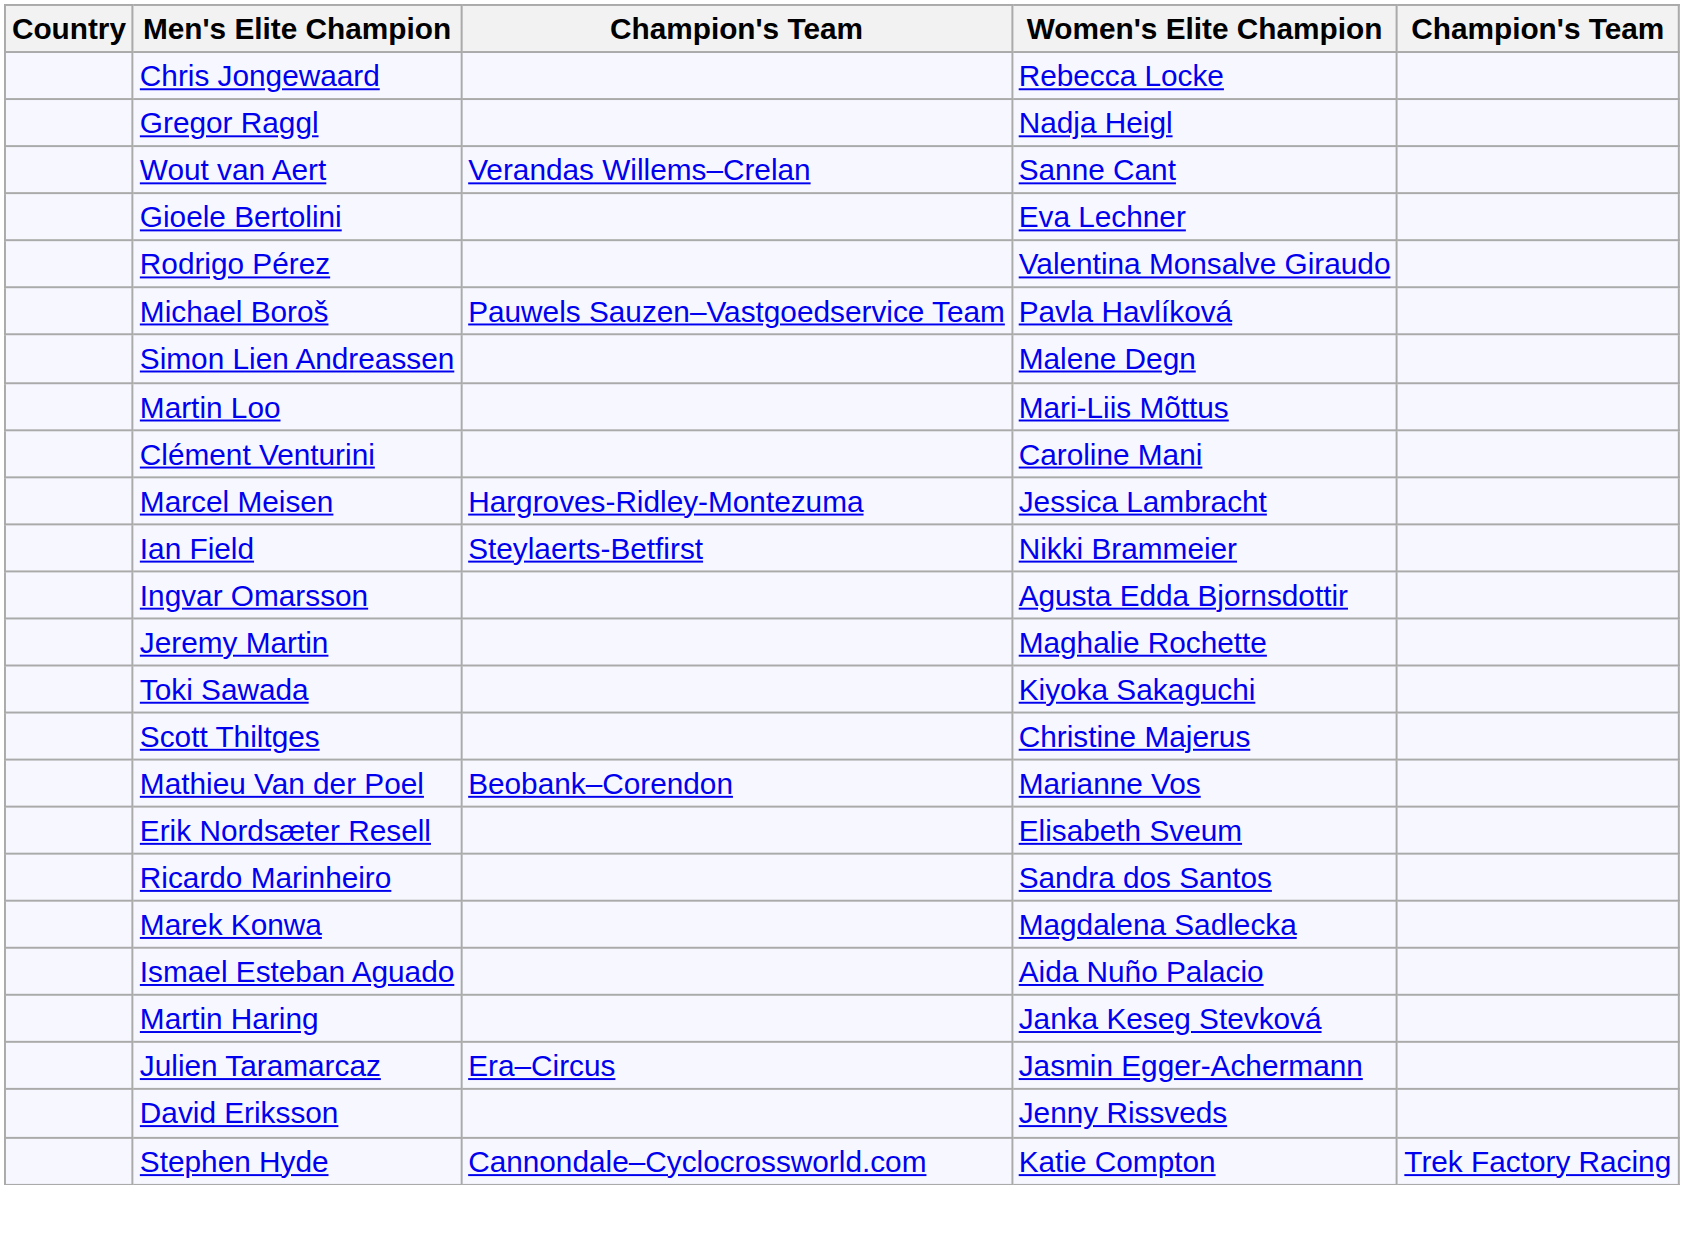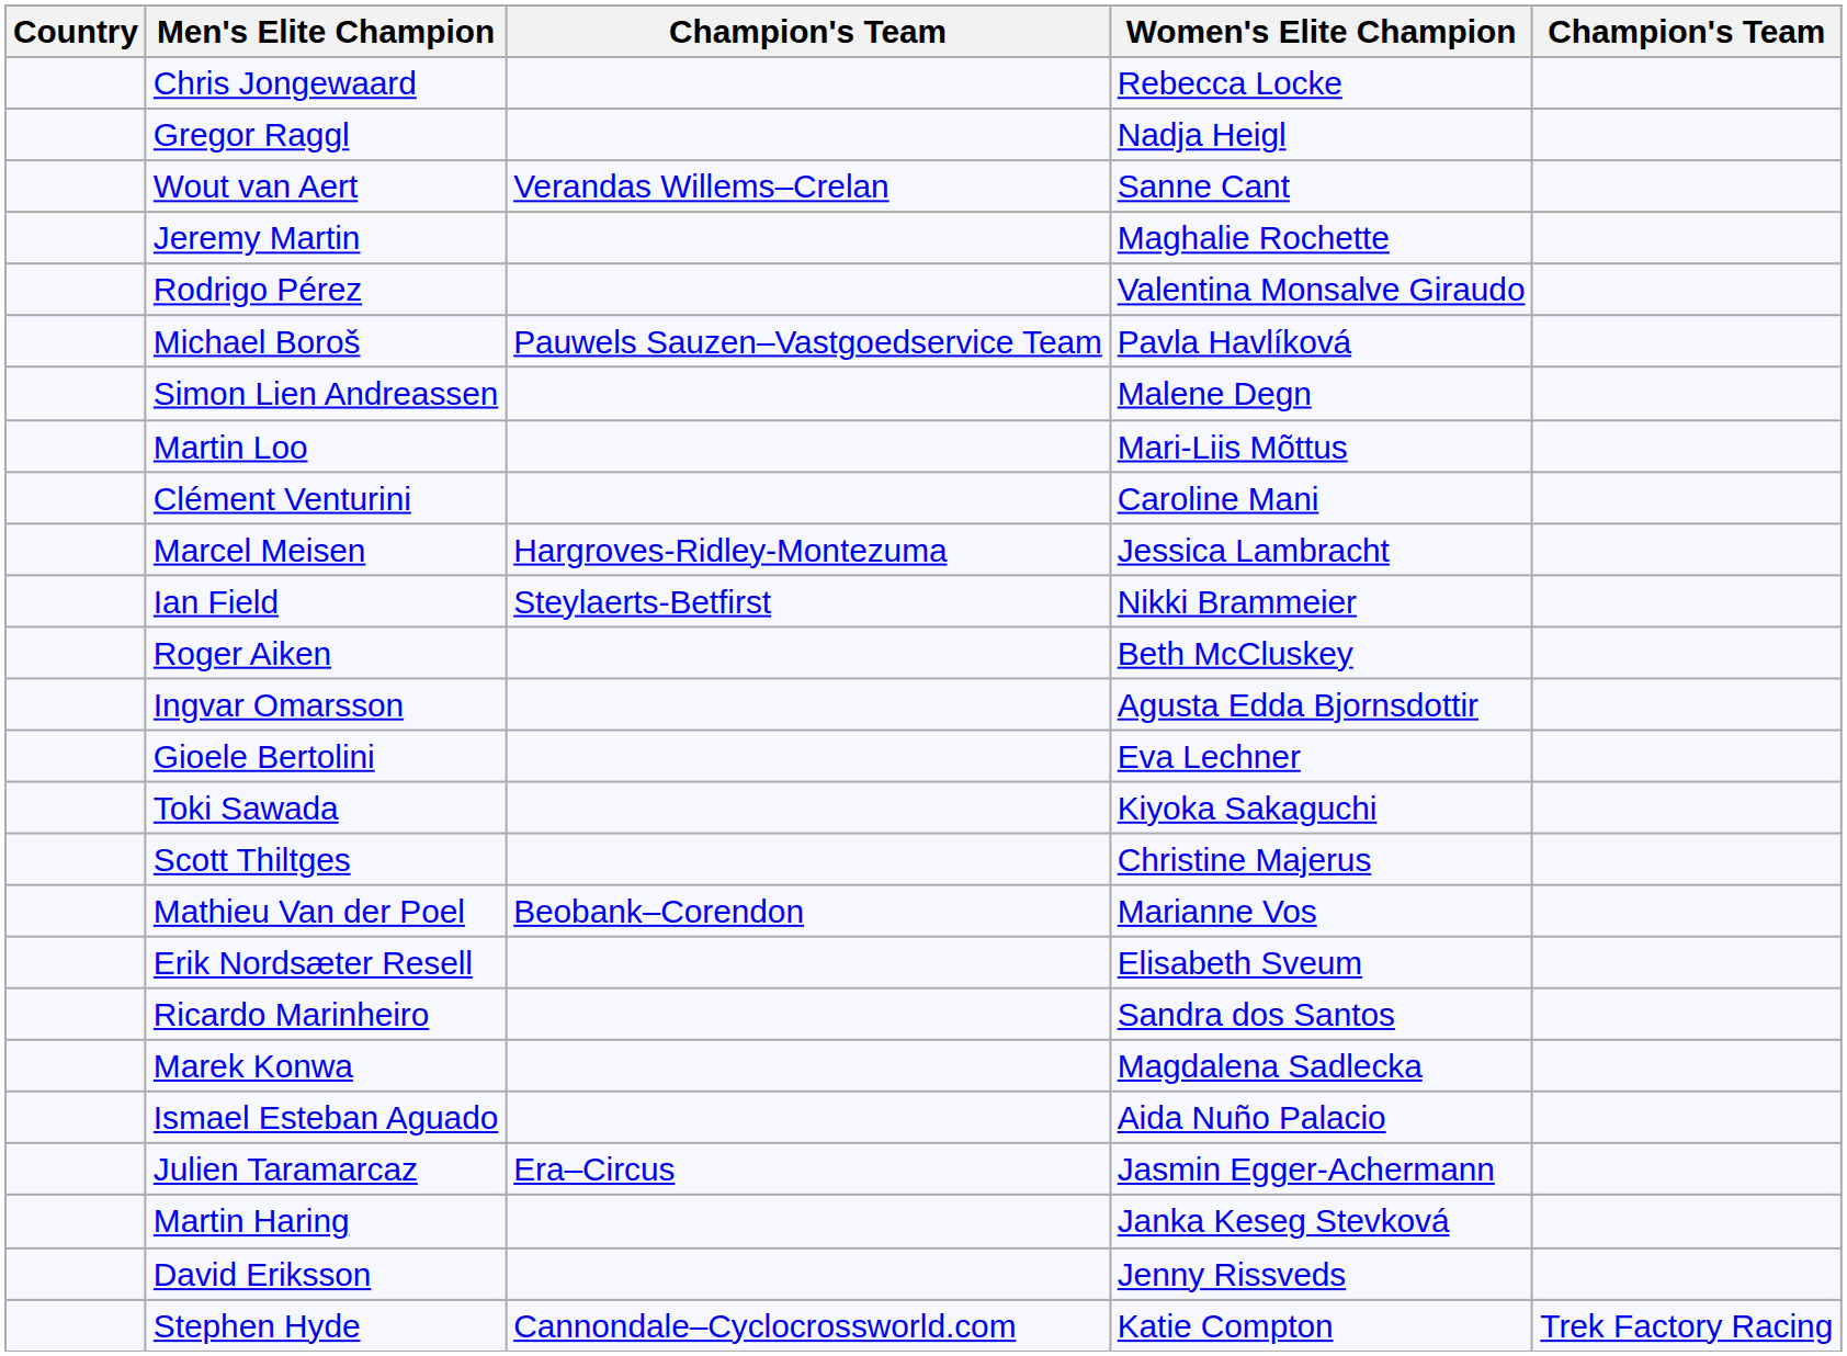 <table class="wikitable sortable"  style="background:#f7f8ff; font-size:95%; border:gray solid 1px;">
 <tr style="background:#ccc; text-align:center;">
 <th><strong>Country</strong></th>
 <th><strong>Men's Elite Champion</strong></th>
 <th><strong>Champion's Team</strong></th>
 <th><strong>Women's Elite Champion</strong></th>
 <th><strong>Champion's Team</strong></th>
 </tr>
 <tr style="text-align:left; vertical-align:top;">
 <td></td>
 <td><a href='#'>Chris Jongewaard</a></td>
 <td></td>
 <td><a href='#'>Rebecca Locke</a></td>
 <td></td>
 </tr>
 <tr style="text-align:left; vertical-align:top;">
 <td></td>
 <td><a href='#'>Gregor Raggl</a></td>
 <td></td>
 <td><a href='#'>Nadja Heigl</a></td>
 <td></td>
 </tr>
 <tr style="text-align:left; vertical-align:top;">
 <td></td>
 <td><a href='#'>Wout van Aert</a></td>
 <td><a href='#'>Verandas Willems–Crelan</a></td>
 <td><a href='#'>Sanne Cant</a></td>
 <td></td>
 </tr>
 <tr style="text-align:left; vertical-align:top;">
 <td></td>
-<td><a href='#'>Gioele Bertolini</a></td>
+<td><a href='#'>Jeremy Martin</a></td>
 <td></td>
-<td><a href='#'>Eva Lechner</a></td>
+<td><a href='#'>Maghalie Rochette</a></td>
 <td></td>
 </tr>
 <tr style="text-align:left; vertical-align:top;">
 <td></td>
 <td><a href='#'>Rodrigo Pérez</a></td>
 <td></td>
 <td><a href='#'>Valentina Monsalve Giraudo</a></td>
 <td></td>
 </tr>
 <tr style="text-align:left; vertical-align:top;">
 <td></td>
 <td><a href='#'>Michael Boroš</a></td>
 <td><a href='#'>Pauwels Sauzen–Vastgoedservice Team</a></td>
 <td><a href='#'>Pavla Havlíková</a></td>
 <td></td>
 </tr>
 <tr style="text-align:left; vertical-align:top;">
 <td></td>
 <td><a href='#'>Simon Lien Andreassen</a></td>
 <td></td>
 <td><a href='#'>Malene Degn</a></td>
 <td></td>
 </tr>
 <tr style="text-align:left; vertical-align:top;">
 <td></td>
 <td><a href='#'>Martin Loo</a></td>
 <td></td>
 <td><a href='#'>Mari-Liis Mõttus</a></td>
 <td></td>
 </tr>
 <tr style="text-align:left; vertical-align:top;">
 <td></td>
 <td><a href='#'>Clément Venturini</a></td>
 <td></td>
 <td><a href='#'>Caroline Mani</a></td>
 <td></td>
 </tr>
 <tr style="text-align:left; vertical-align:top;">
 <td></td>
 <td><a href='#'>Marcel Meisen</a></td>
 <td><a href='#'>Hargroves-Ridley-Montezuma</a></td>
 <td><a href='#'>Jessica Lambracht</a></td>
 <td></td>
 </tr>
 <tr style="text-align:left; vertical-align:top;">
 <td></td>
 <td><a href='#'>Ian Field</a></td>
 <td><a href='#'>Steylaerts-Betfirst</a></td>
 <td><a href='#'>Nikki Brammeier</a></td>
 <td></td>
 </tr>
 <tr style="text-align:left; vertical-align:top;">
 <td></td>
+<td><a href='#'>Roger Aiken</a></td>
+<td></td>
+<td><a href='#'>Beth McCluskey</a></td>
+<td></td>
+</tr>
+<tr style="text-align:left; vertical-align:top;">
+<td></td>
 <td><a href='#'>Ingvar Omarsson</a></td>
 <td></td>
 <td><a href='#'>Agusta Edda Bjornsdottir</a></td>
 <td></td>
 </tr>
 <tr style="text-align:left; vertical-align:top;">
 <td></td>
-<td><a href='#'>Jeremy Martin</a></td>
+<td><a href='#'>Gioele Bertolini</a></td>
 <td></td>
-<td><a href='#'>Maghalie Rochette</a></td>
+<td><a href='#'>Eva Lechner</a></td>
 <td></td>
 </tr>
 <tr style="text-align:left; vertical-align:top;">
 <td></td>
 <td><a href='#'>Toki Sawada</a></td>
 <td></td>
 <td><a href='#'>Kiyoka Sakaguchi</a></td>
 <td></td>
 </tr>
 <tr style="text-align:left; vertical-align:top;">
 <td></td>
 <td><a href='#'>Scott Thiltges</a></td>
 <td></td>
 <td><a href='#'>Christine Majerus</a></td>
 <td></td>
 </tr>
 <tr style="text-align:left; vertical-align:top;">
 <td></td>
 <td><a href='#'>Mathieu Van der Poel</a></td>
 <td><a href='#'>Beobank–Corendon</a></td>
 <td><a href='#'>Marianne Vos</a></td>
 <td></td>
 </tr>
 <tr style="text-align:left; vertical-align:top;">
 <td></td>
 <td><a href='#'>Erik Nordsæter Resell</a></td>
 <td></td>
 <td><a href='#'>Elisabeth Sveum</a></td>
 <td></td>
 </tr>
 <tr style="text-align:left; vertical-align:top;">
 <td></td>
 <td><a href='#'>Ricardo Marinheiro</a></td>
 <td></td>
 <td><a href='#'>Sandra dos Santos</a></td>
 <td></td>
 </tr>
 <tr style="text-align:left; vertical-align:top;">
 <td></td>
 <td><a href='#'>Marek Konwa</a></td>
 <td></td>
 <td><a href='#'>Magdalena Sadlecka</a></td>
 <td></td>
 </tr>
 <tr style="text-align:left; vertical-align:top;">
 <td></td>
 <td><a href='#'>Ismael Esteban Aguado</a></td>
 <td></td>
 <td><a href='#'>Aida Nuño Palacio</a></td>
 <td></td>
 </tr>
 <tr style="text-align:left; vertical-align:top;">
 <td></td>
-<td><a href='#'>Martin Haring</a></td>
-<td></td>
-<td><a href='#'>Janka Keseg Stevková</a></td>
+<td><a href='#'>Julien Taramarcaz</a></td>
+<td><a href='#'>Era–Circus</a></td>
+<td><a href='#'>Jasmin Egger-Achermann</a></td>
 <td></td>
 </tr>
 <tr style="text-align:left; vertical-align:top;">
 <td></td>
-<td><a href='#'>Julien Taramarcaz</a></td>
-<td><a href='#'>Era–Circus</a></td>
-<td><a href='#'>Jasmin Egger-Achermann</a></td>
+<td><a href='#'>Martin Haring</a></td>
+<td></td>
+<td><a href='#'>Janka Keseg Stevková</a></td>
 <td></td>
 </tr>
 <tr style="text-align:left; vertical-align:top;">
 <td></td>
 <td><a href='#'>David Eriksson</a></td>
 <td></td>
 <td><a href='#'>Jenny Rissveds</a></td>
 <td></td>
 </tr>
 <tr style="text-align:left; vertical-align:top;">
 <td></td>
 <td><a href='#'>Stephen Hyde</a></td>
 <td><a href='#'>Cannondale–Cyclocrossworld.com</a></td>
 <td><a href='#'>Katie Compton</a></td>
 <td><a href='#'>Trek Factory Racing</a></td>
 </tr>
 </table>
